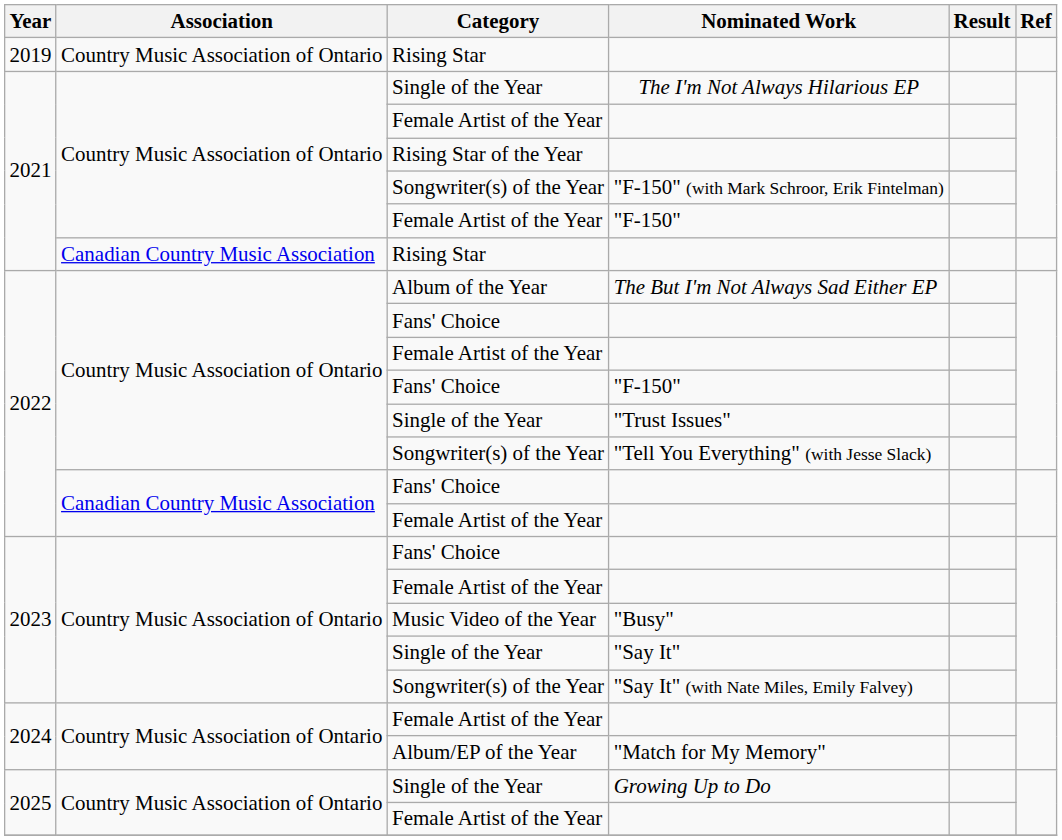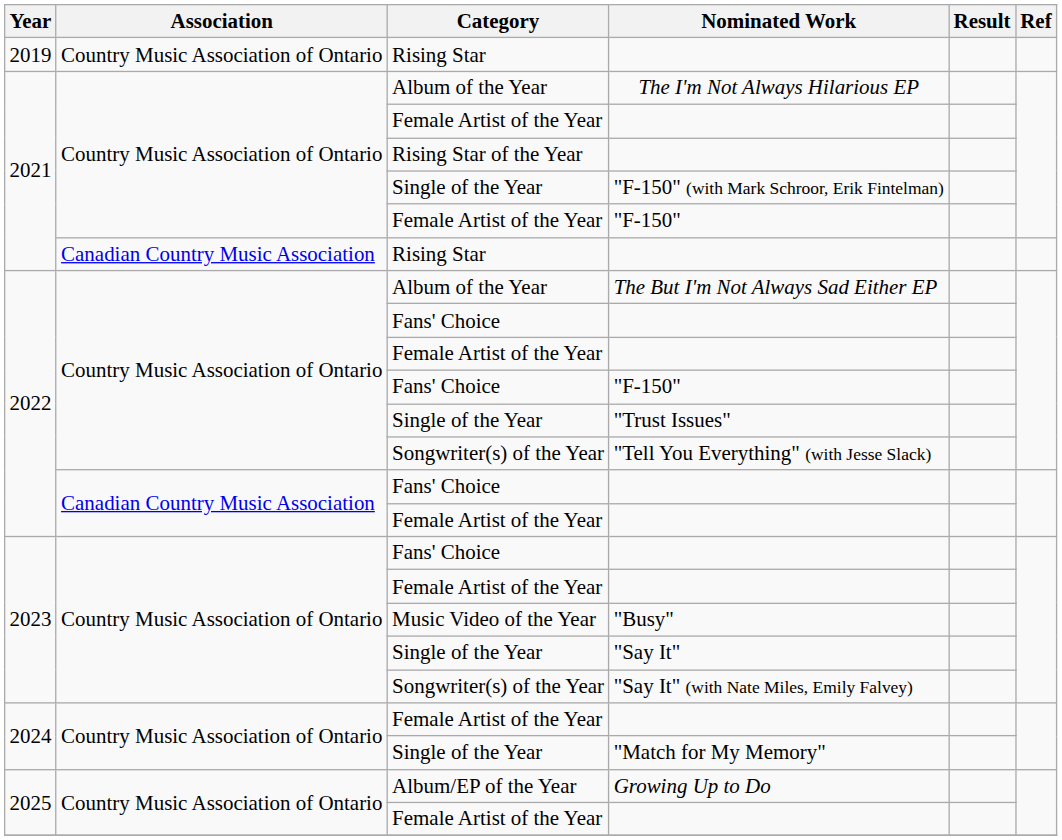 <table class="wikitable">
 <tr>
 <th>Year</th>
 <th>Association</th>
 <th>Category</th>
 <th>Nominated Work</th>
 <th>Result</th>
 <th>Ref</th>
 </tr>
 <tr>
 <td>2019</td>
 <td>Country Music Association of Ontario</td>
 <td>Rising Star</td>
 <td></td>
 <td></td>
 <td></td>
 </tr>
 <tr>
 <td rowspan="6">2021</td>
 <td rowspan="5">Country Music Association of Ontario</td>
-<td>Single of the Year</td>
+<td>Album of the Year</td>
 <td align="center"><em>The I'm Not Always Hilarious EP</em></td>
 <td></td>
 <td rowspan="5"></td>
 </tr>
 <tr>
 <td>Female Artist of the Year</td>
 <td></td>
 <td></td>
 </tr>
 <tr>
 <td>Rising Star of the Year</td>
 <td></td>
 <td></td>
 </tr>
 <tr>
-<td>Songwriter(s) of the Year</td>
+<td>Single of the Year</td>
 <td>"F-150" <small>(with Mark Schroor, Erik Fintelman)</small></td>
 <td></td>
 </tr>
 <tr>
 <td>Female Artist of the Year</td>
 <td>"F-150"</td>
 <td></td>
 </tr>
 <tr>
 <td><a href='#'>Canadian Country Music Association</a></td>
 <td>Rising Star</td>
 <td></td>
 <td></td>
 <td></td>
 </tr>
 <tr>
 <td rowspan="8">2022</td>
 <td rowspan="6">Country Music Association of Ontario</td>
 <td>Album of the Year</td>
 <td><em>The But I'm Not Always Sad Either EP</em></td>
 <td></td>
 <td rowspan="6"><br></td>
 </tr>
 <tr>
 <td>Fans' Choice</td>
 <td></td>
 <td></td>
 </tr>
 <tr>
 <td>Female Artist of the Year</td>
 <td></td>
 <td></td>
 </tr>
 <tr>
 <td>Fans' Choice</td>
 <td>"F-150"</td>
 <td></td>
 </tr>
 <tr>
 <td>Single of the Year</td>
 <td>"Trust Issues"</td>
 <td></td>
 </tr>
 <tr>
 <td>Songwriter(s) of the Year</td>
 <td>"Tell You Everything" <small>(with Jesse Slack)</small></td>
 <td></td>
 </tr>
 <tr>
 <td rowspan="2"><a href='#'>Canadian Country Music Association</a></td>
 <td>Fans' Choice</td>
 <td></td>
 <td></td>
 <td rowspan="2"><br></td>
 </tr>
 <tr>
 <td>Female Artist of the Year</td>
 <td></td>
 <td></td>
 </tr>
 <tr>
 <td rowspan="5">2023</td>
 <td rowspan="5">Country Music Association of Ontario</td>
 <td>Fans' Choice</td>
 <td></td>
 <td></td>
 <td rowspan="5"><br></td>
 </tr>
 <tr>
 <td>Female Artist of the Year</td>
 <td></td>
 <td></td>
 </tr>
 <tr>
 <td>Music Video of the Year</td>
 <td>"Busy"</td>
 <td></td>
 </tr>
 <tr>
 <td>Single of the Year</td>
 <td>"Say It"</td>
 <td></td>
 </tr>
 <tr>
 <td>Songwriter(s) of the Year</td>
 <td>"Say It" <small>(with Nate Miles, Emily Falvey)</small></td>
 <td></td>
 </tr>
 <tr>
 <td rowspan="2">2024</td>
 <td rowspan="2">Country Music Association of Ontario</td>
 <td>Female Artist of the Year</td>
 <td></td>
 <td></td>
 <td rowspan="2"></td>
 </tr>
 <tr>
-<td>Album/EP of the Year</td>
+<td>Single of the Year</td>
 <td>"Match for My Memory"</td>
 <td></td>
 </tr>
 <tr>
 <td rowspan="2">2025</td>
 <td rowspan="2">Country Music Association of Ontario</td>
-<td>Single of the Year</td>
+<td>Album/EP of the Year</td>
 <td><em>Growing Up to Do</em></td>
 <td></td>
 <td rowspan="2"></td>
 </tr>
 <tr>
 <td>Female Artist of the Year</td>
 <td></td>
 <td></td>
 </tr>
 <tr>
 </tr>
 </table>
